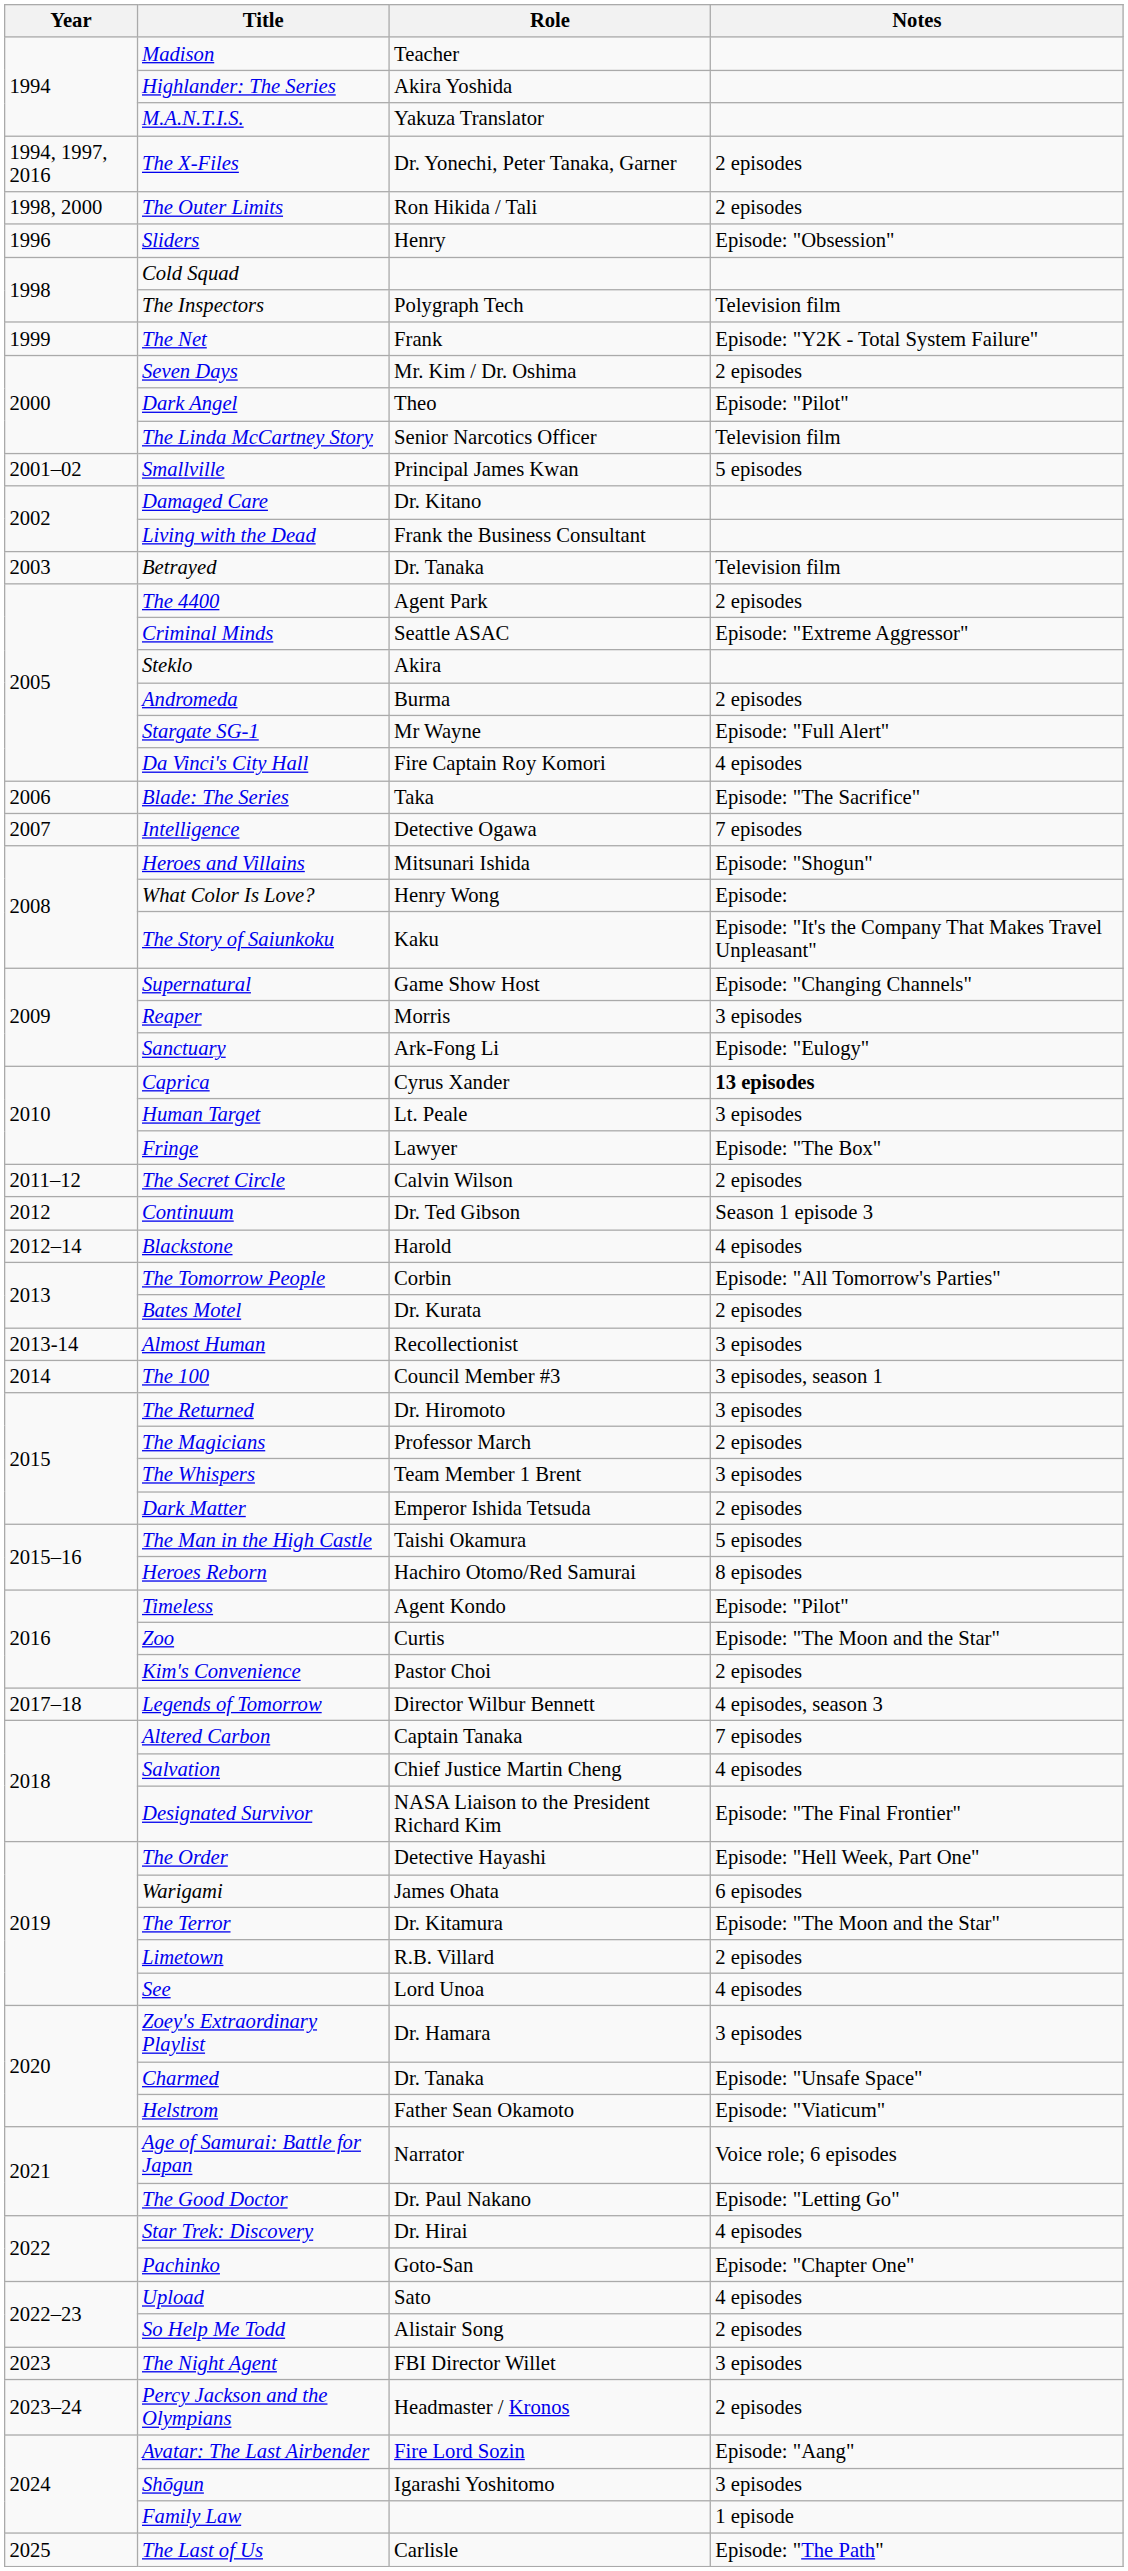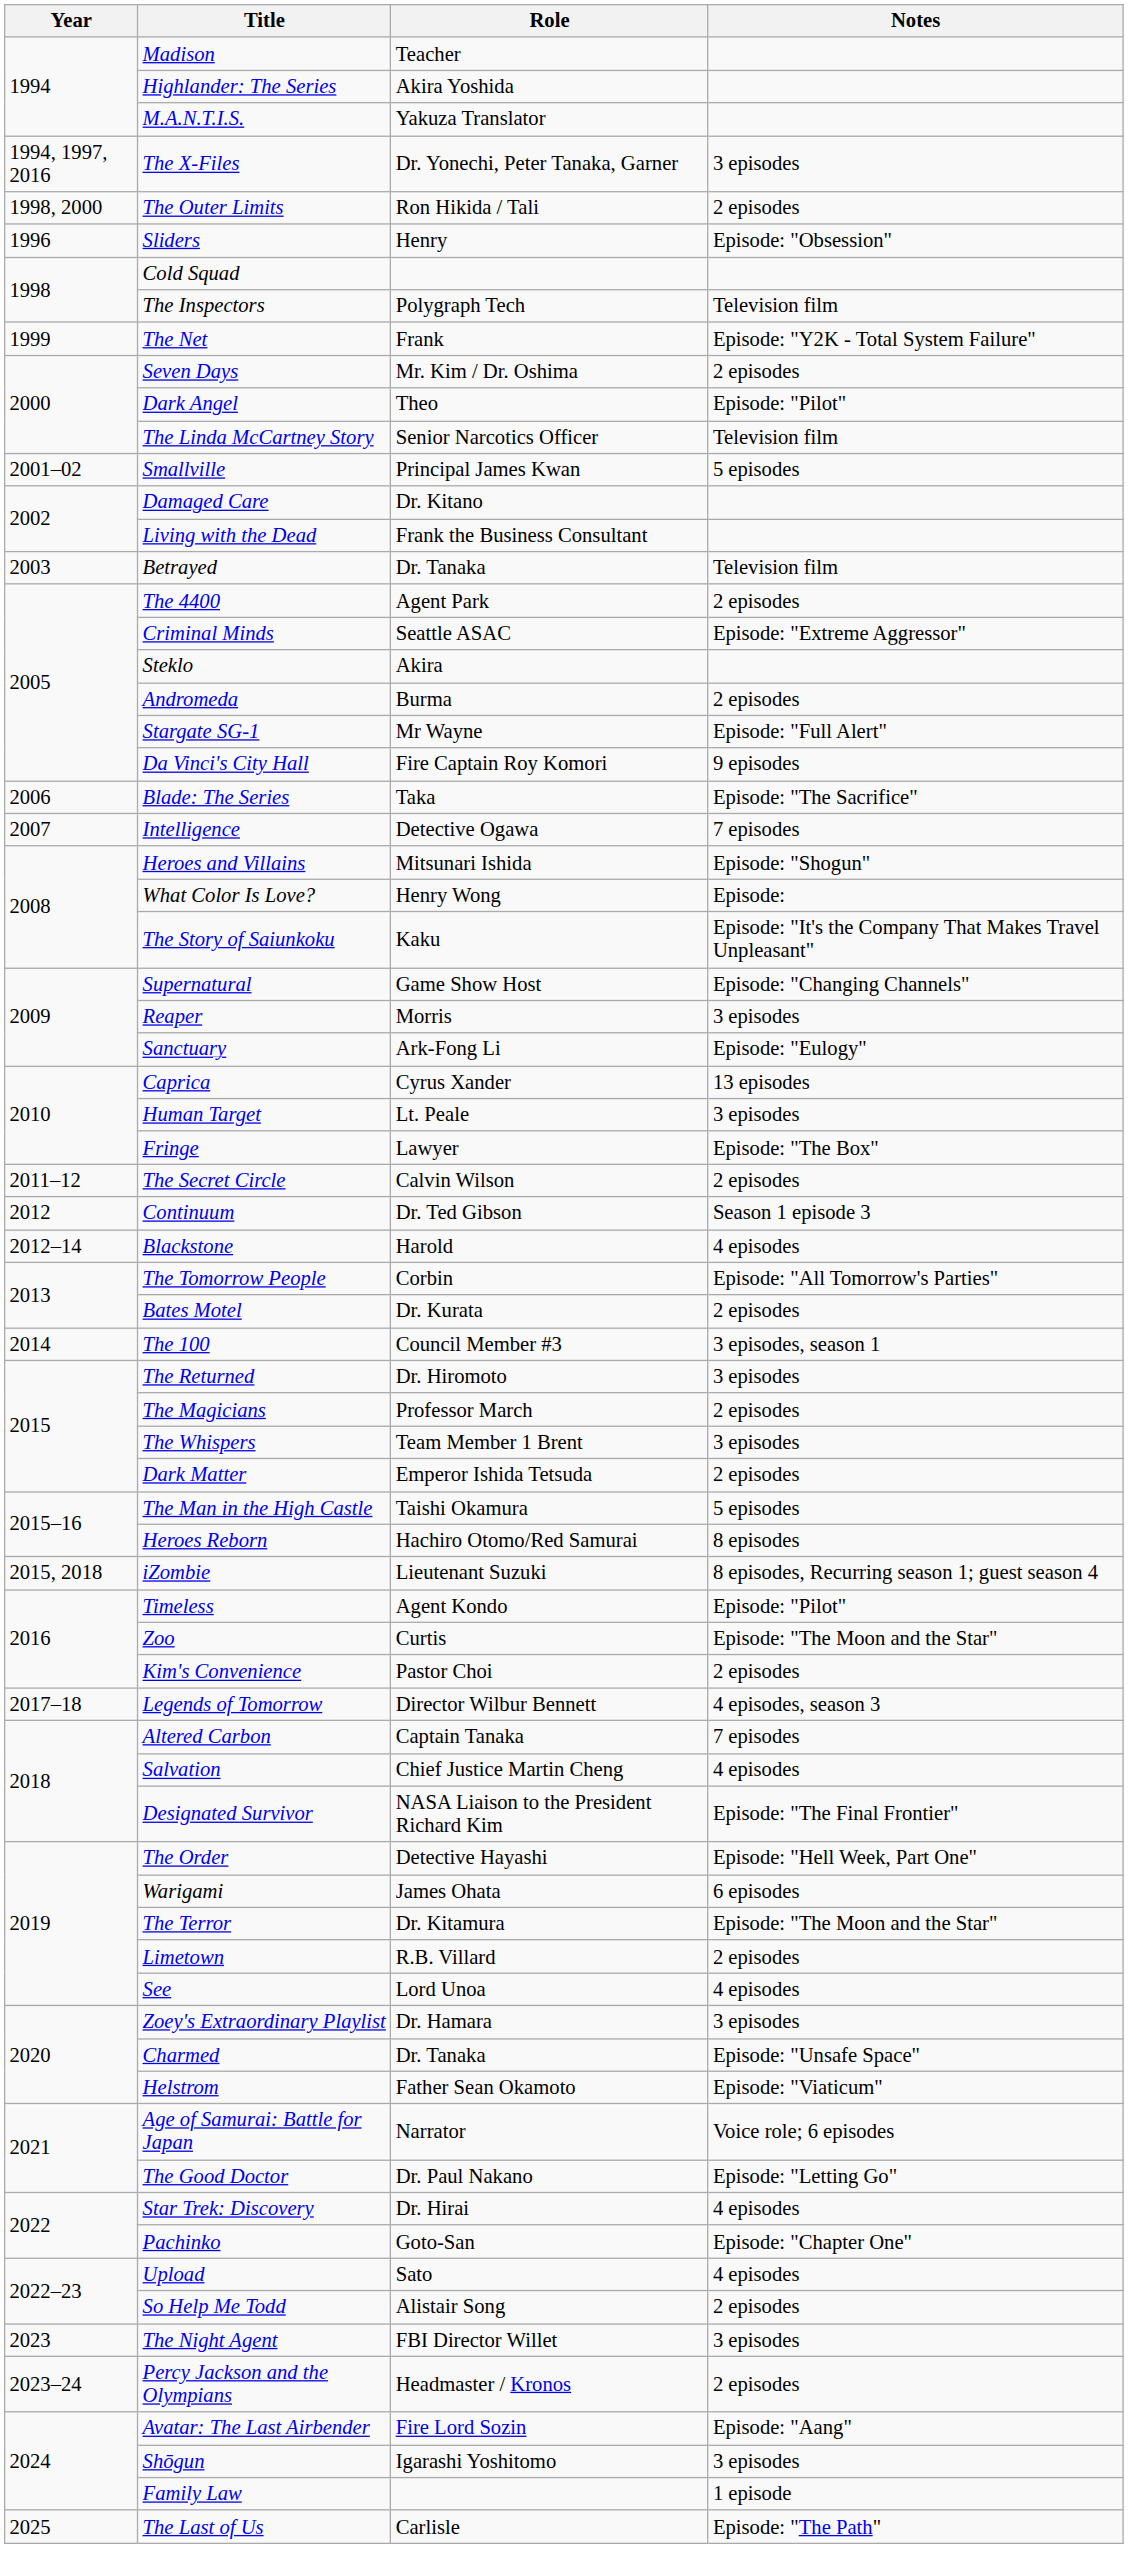 <table class="wikitable sortable">
 <tr>
 <th>Year</th>
 <th>Title</th>
 <th>Role</th>
 <th class="unsortable">Notes</th>
 </tr>
 <tr>
 <td rowspan="3">1994</td>
 <td><em><a href='#'>Madison</a></em></td>
 <td>Teacher</td>
 <td></td>
 </tr>
 <tr>
 <td><em><a href='#'>Highlander: The Series</a></em></td>
 <td>Akira Yoshida</td>
 <td></td>
 </tr>
 <tr>
 <td><em><a href='#'>M.A.N.T.I.S.</a></em></td>
 <td>Yakuza Translator</td>
 <td></td>
 </tr>
 <tr>
 <td>1994, 1997, 2016</td>
 <td data-sort-value="X-Files, The"><em><a href='#'>The X-Files</a></em></td>
 <td>Dr. Yonechi, Peter Tanaka, Garner</td>
-<td>2 episodes</td>
+<td>3 episodes</td>
 </tr>
 <tr>
 <td>1998, 2000</td>
 <td data-sort-value="Outer Limits, The"><em><a href='#'>The Outer Limits</a></em></td>
 <td>Ron Hikida / Tali</td>
 <td>2 episodes</td>
 </tr>
 <tr>
 <td>1996</td>
 <td><em><a href='#'>Sliders</a></em></td>
 <td>Henry</td>
 <td>Episode: "Obsession"</td>
 </tr>
 <tr>
 <td rowspan="2">1998</td>
 <td><em>Cold Squad</em></td>
 <td></td>
 <td></td>
 </tr>
 <tr>
 <td data-sort-value="Inspectors, The"><em>The Inspectors</em></td>
 <td>Polygraph Tech</td>
 <td>Television film</td>
 </tr>
 <tr>
 <td>1999</td>
 <td data-sort-value="Net, The"><em><a href='#'>The Net</a></em></td>
 <td>Frank</td>
 <td>Episode: "Y2K - Total System Failure"</td>
 </tr>
 <tr>
 <td rowspan="3">2000</td>
 <td><em><a href='#'>Seven Days</a></em></td>
 <td>Mr. Kim / Dr. Oshima</td>
 <td>2 episodes</td>
 </tr>
 <tr>
 <td><em><a href='#'>Dark Angel</a></em></td>
 <td>Theo</td>
 <td>Episode: "Pilot"</td>
 </tr>
 <tr>
 <td><em><a href='#'>The Linda McCartney Story</a></em></td>
 <td>Senior Narcotics Officer</td>
 <td>Television film</td>
 </tr>
 <tr>
 <td>2001–02</td>
 <td><em><a href='#'>Smallville</a></em></td>
 <td>Principal James Kwan</td>
 <td>5 episodes</td>
 </tr>
 <tr>
 <td rowspan="2">2002</td>
 <td><em><a href='#'>Damaged Care</a></em></td>
 <td>Dr. Kitano</td>
 <td></td>
 </tr>
 <tr>
 <td><em><a href='#'>Living with the Dead</a></em></td>
 <td>Frank the Business Consultant</td>
 <td></td>
 </tr>
 <tr>
 <td>2003</td>
 <td><em>Betrayed</em></td>
 <td>Dr. Tanaka</td>
 <td>Television film</td>
 </tr>
 <tr>
 <td rowspan="6">2005</td>
 <td data-sort-value="4400, The"><em><a href='#'>The 4400</a></em></td>
 <td>Agent Park</td>
 <td>2 episodes</td>
 </tr>
 <tr>
 <td><em><a href='#'>Criminal Minds</a></em></td>
 <td>Seattle ASAC</td>
 <td>Episode: "Extreme Aggressor"</td>
 </tr>
 <tr>
 <td><em>Steklo</em></td>
 <td>Akira</td>
 <td></td>
 </tr>
 <tr>
 <td><em><a href='#'>Andromeda</a></em></td>
 <td>Burma</td>
 <td>2 episodes</td>
 </tr>
 <tr>
 <td><em><a href='#'>Stargate SG-1</a></em></td>
 <td>Mr Wayne</td>
 <td>Episode: "Full Alert"</td>
 </tr>
 <tr>
 <td><em><a href='#'>Da Vinci's City Hall</a></em></td>
 <td>Fire Captain Roy Komori</td>
-<td>4 episodes</td>
+<td>9 episodes</td>
 </tr>
 <tr>
 <td>2006</td>
 <td><em><a href='#'>Blade: The Series</a></em></td>
 <td>Taka</td>
 <td>Episode: "The Sacrifice"</td>
 </tr>
 <tr>
 <td>2007</td>
 <td><em><a href='#'>Intelligence</a></em></td>
 <td>Detective Ogawa</td>
 <td>7 episodes</td>
 </tr>
 <tr>
 <td rowspan="3">2008</td>
 <td><em><a href='#'>Heroes and Villains</a></em></td>
 <td>Mitsunari Ishida</td>
 <td>Episode: "Shogun"</td>
 </tr>
 <tr>
 <td><em>What Color Is Love?</em></td>
 <td>Henry Wong</td>
 <td>Episode:</td>
 </tr>
 <tr>
 <td data-sort-value="Story of Saiunkoku, The"><em><a href='#'>The Story of Saiunkoku</a></em></td>
 <td>Kaku</td>
 <td>Episode: "It's the Company That Makes Travel Unpleasant"</td>
 </tr>
 <tr>
 <td rowspan="3">2009</td>
 <td><em><a href='#'>Supernatural</a></em></td>
 <td>Game Show Host</td>
 <td>Episode: "Changing Channels"</td>
 </tr>
 <tr>
 <td><em><a href='#'>Reaper</a></em></td>
 <td>Morris</td>
 <td>3 episodes</td>
 </tr>
 <tr>
 <td><em><a href='#'>Sanctuary</a></em></td>
 <td>Ark-Fong Li</td>
 <td>Episode: "Eulogy"</td>
 </tr>
 <tr>
 <td rowspan="3">2010</td>
 <td><em><a href='#'>Caprica</a></em></td>
 <td>Cyrus Xander</td>
-<td><strong>13 episodes</strong></td>
+<td>13 episodes</td>
 </tr>
 <tr>
 <td><em><a href='#'>Human Target</a></em></td>
 <td>Lt. Peale</td>
 <td>3 episodes</td>
 </tr>
 <tr>
 <td><em><a href='#'>Fringe</a></em></td>
 <td>Lawyer</td>
 <td>Episode: "The Box"</td>
 </tr>
 <tr>
 <td>2011–12</td>
 <td data-sort-value="Secret Circle, The"><em><a href='#'>The Secret Circle</a></em></td>
 <td>Calvin Wilson</td>
 <td>2 episodes</td>
 </tr>
 <tr>
 <td>2012</td>
 <td><em><a href='#'>Continuum</a></em></td>
 <td>Dr. Ted Gibson</td>
 <td>Season 1 episode 3</td>
 </tr>
 <tr>
 <td>2012–14</td>
 <td><em><a href='#'>Blackstone</a></em></td>
 <td>Harold</td>
 <td>4 episodes</td>
 </tr>
 <tr>
 <td rowspan="2">2013</td>
 <td data-sort-value="Tomorrow People, The"><em><a href='#'>The Tomorrow People</a></em></td>
 <td>Corbin</td>
 <td>Episode: "All Tomorrow's Parties"</td>
 </tr>
 <tr>
 <td><em><a href='#'>Bates Motel</a></em></td>
 <td>Dr. Kurata</td>
 <td>2 episodes</td>
 </tr>
 <tr>
-<td>2013-14</td>
-<td><em><a href='#'>Almost Human</a></em></td>
-<td>Recollectionist</td>
-<td>3 episodes</td>
-</tr>
-<tr>
 <td>2014</td>
 <td data-sort-value="100, The"><em><a href='#'>The 100</a></em></td>
 <td>Council Member #3</td>
 <td>3 episodes, season 1</td>
 </tr>
 <tr>
 <td rowspan="4">2015</td>
 <td data-sort-value="Returned, The"><em><a href='#'>The Returned</a></em></td>
 <td>Dr. Hiromoto</td>
 <td>3 episodes</td>
 </tr>
 <tr>
 <td data-sort-value="Magicians, The"><em><a href='#'>The Magicians</a></em></td>
 <td>Professor March</td>
 <td>2 episodes</td>
 </tr>
 <tr>
 <td data-sort-value="Whispers, The"><em><a href='#'>The Whispers</a></em></td>
 <td>Team Member 1 Brent</td>
 <td>3 episodes</td>
 </tr>
 <tr>
 <td><em><a href='#'>Dark Matter</a></em></td>
 <td>Emperor Ishida Tetsuda</td>
 <td>2 episodes</td>
 </tr>
 <tr>
 <td rowspan="2">2015–16</td>
 <td data-sort-value="Man in the High Castle, The"><em><a href='#'>The Man in the High Castle</a></em></td>
 <td>Taishi Okamura</td>
 <td>5 episodes</td>
 </tr>
 <tr>
 <td><em><a href='#'>Heroes Reborn</a></em></td>
 <td>Hachiro Otomo/Red Samurai</td>
 <td>8 episodes</td>
+</tr>
+<tr>
+<td>2015, 2018</td>
+<td><em><a href='#'>iZombie</a></em></td>
+<td>Lieutenant Suzuki</td>
+<td>8 episodes, Recurring season 1; guest season 4</td>
 </tr>
 <tr>
 <td rowspan="3">2016</td>
 <td><em><a href='#'>Timeless</a></em></td>
 <td>Agent Kondo</td>
 <td>Episode: "Pilot"</td>
 </tr>
 <tr>
 <td><em><a href='#'>Zoo</a></em></td>
 <td>Curtis</td>
 <td>Episode: "The Moon and the Star"</td>
 </tr>
 <tr>
 <td><em><a href='#'>Kim's Convenience</a></em></td>
 <td>Pastor Choi</td>
 <td>2 episodes</td>
 </tr>
 <tr>
 <td>2017–18</td>
 <td><em><a href='#'>Legends of Tomorrow</a></em></td>
 <td>Director Wilbur Bennett</td>
 <td>4 episodes, season 3</td>
 </tr>
 <tr>
 <td rowspan="3">2018</td>
 <td><em><a href='#'>Altered Carbon</a></em></td>
 <td>Captain Tanaka</td>
 <td>7 episodes</td>
 </tr>
 <tr>
 <td><em><a href='#'>Salvation</a></em></td>
 <td>Chief Justice Martin Cheng</td>
 <td>4 episodes</td>
 </tr>
 <tr>
 <td><em><a href='#'>Designated Survivor</a></em></td>
 <td>NASA Liaison to the President Richard Kim</td>
 <td>Episode: "The Final Frontier"</td>
 </tr>
 <tr>
 <td rowspan="5">2019</td>
 <td data-sort-value="Order, The"><em><a href='#'>The Order</a></em></td>
 <td>Detective Hayashi</td>
 <td>Episode: "Hell Week, Part One"</td>
 </tr>
 <tr>
 <td><em>Warigami </em></td>
 <td>James Ohata</td>
 <td>6 episodes</td>
 </tr>
 <tr>
 <td data-sort-value="Terror, The"><em><a href='#'>The Terror</a></em></td>
 <td>Dr. Kitamura</td>
 <td>Episode: "The Moon and the Star"</td>
 </tr>
 <tr>
 <td><em><a href='#'>Limetown</a></em></td>
 <td>R.B. Villard</td>
 <td>2 episodes</td>
 </tr>
 <tr>
 <td><em><a href='#'>See</a></em></td>
 <td>Lord Unoa</td>
 <td>4 episodes</td>
 </tr>
 <tr>
 <td rowspan="3">2020</td>
 <td><em><a href='#'>Zoey's Extraordinary Playlist</a></em></td>
 <td>Dr. Hamara</td>
 <td>3 episodes</td>
 </tr>
 <tr>
 <td><em><a href='#'>Charmed</a></em></td>
 <td>Dr. Tanaka</td>
 <td>Episode: "Unsafe Space"</td>
 </tr>
 <tr>
 <td><em><a href='#'>Helstrom</a></em></td>
 <td>Father Sean Okamoto</td>
 <td>Episode: "Viaticum"</td>
 </tr>
 <tr>
 <td rowspan="2">2021</td>
 <td><em><a href='#'>Age of Samurai: Battle for Japan</a></em></td>
 <td>Narrator</td>
 <td>Voice role; 6 episodes</td>
 </tr>
 <tr>
 <td data-sort-value="Good Doctor, The"><em><a href='#'>The Good Doctor</a></em></td>
 <td>Dr. Paul Nakano</td>
 <td>Episode: "Letting Go"</td>
 </tr>
 <tr>
 <td rowspan="2">2022</td>
 <td><em><a href='#'>Star Trek: Discovery</a></em></td>
 <td>Dr. Hirai</td>
 <td>4 episodes</td>
 </tr>
 <tr>
 <td><em><a href='#'>Pachinko</a></em></td>
 <td>Goto-San</td>
 <td>Episode: "Chapter One"</td>
 </tr>
 <tr>
 <td rowspan="2">2022–23</td>
 <td><em><a href='#'>Upload</a></em></td>
 <td>Sato</td>
 <td>4 episodes</td>
 </tr>
 <tr>
 <td><em><a href='#'>So Help Me Todd</a></em></td>
 <td>Alistair Song</td>
 <td>2 episodes</td>
 </tr>
 <tr>
 <td>2023</td>
 <td data-sort-value="Night Agent, The"><em><a href='#'>The Night Agent</a></em></td>
 <td>FBI Director Willet</td>
 <td>3 episodes</td>
 </tr>
 <tr>
 <td>2023–24</td>
 <td><em><a href='#'>Percy Jackson and the Olympians</a></em></td>
 <td>Headmaster / <a href='#'>Kronos</a></td>
 <td>2 episodes</td>
 </tr>
 <tr>
 <td rowspan="3">2024</td>
 <td><em><a href='#'>Avatar: The Last Airbender</a></em></td>
 <td><a href='#'>Fire Lord Sozin</a></td>
 <td>Episode: "Aang"</td>
 </tr>
 <tr>
 <td><em><a href='#'>Shōgun</a></em></td>
 <td>Igarashi Yoshitomo</td>
 <td>3 episodes</td>
 </tr>
 <tr>
 <td><em><a href='#'>Family Law</a></em></td>
 <td></td>
 <td>1 episode</td>
 </tr>
 <tr>
 <td>2025</td>
 <td><em><a href='#'>The Last of Us</a></em></td>
 <td>Carlisle</td>
 <td>Episode: "<a href='#'>The Path</a>"</td>
 </tr>
 </table>
